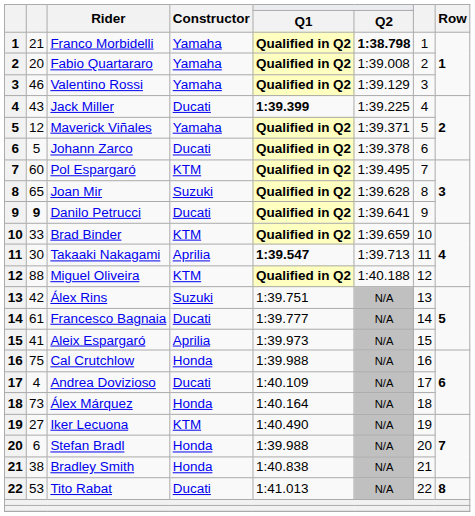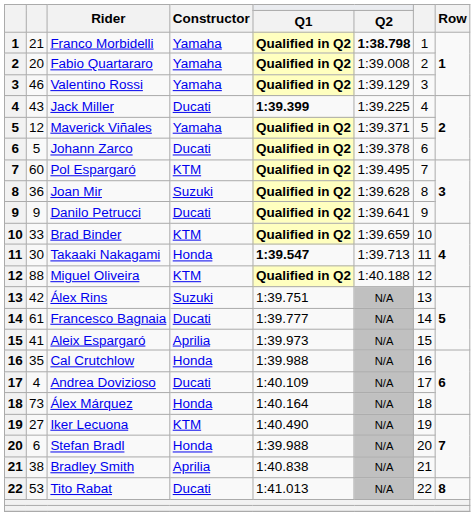 <table class="wikitable sortable" style="font-size: 85%;">
 <tr>
 <th rowspan="2"></th>
 <th rowspan="2"></th>
 <th rowspan="2">Rider</th>
 <th rowspan="2">Constructor</th>
 <th colspan="2" style="background:#eaecf0; text-align:center;"></th>
 <th rowspan="2"></th>
 <th rowspan="2">Row</th>
 </tr>
 <tr>
 <th scope="col">Q1</th>
 <th scope="col">Q2</th>
 </tr>
 <tr>
 <th scope="row">1</th>
 <td align="center">21</td>
 <td> <a href='#'>Franco Morbidelli</a></td>
 <td><a href='#'>Yamaha</a></td>
 <td style="background:#ffffbf;"><strong>Qualified in Q2</strong></td>
 <td><strong>1:38.798</strong></td>
 <td align="center">1</td>
 <td rowspan="3"><strong>1</strong></td>
 </tr>
 <tr>
 <th scope="row">2</th>
 <td align="center">20</td>
 <td> <a href='#'>Fabio Quartararo</a></td>
 <td><a href='#'>Yamaha</a></td>
 <td style="background:#ffffbf;"><strong>Qualified in Q2</strong></td>
 <td>1:39.008</td>
 <td align="center">2</td>
 </tr>
 <tr>
 <th scope="row">3</th>
 <td align="center">46</td>
 <td> <a href='#'>Valentino Rossi</a></td>
 <td><a href='#'>Yamaha</a></td>
 <td style="background:#ffffbf;"><strong>Qualified in Q2</strong></td>
 <td>1:39.129</td>
 <td align="center">3</td>
 </tr>
 <tr>
 <th scope="row">4</th>
 <td align="center">43</td>
 <td> <a href='#'>Jack Miller</a></td>
 <td><a href='#'>Ducati</a></td>
 <td><strong>1:39.399</strong></td>
 <td>1:39.225</td>
 <td align="center">4</td>
 <td rowspan="3"><strong>2</strong></td>
 </tr>
 <tr>
 <th scope="row">5</th>
 <td align="center">12</td>
 <td> <a href='#'>Maverick Viñales</a></td>
 <td><a href='#'>Yamaha</a></td>
 <td style="background:#ffffbf;"><strong>Qualified in Q2</strong></td>
 <td>1:39.371</td>
 <td align="center">5</td>
 </tr>
 <tr>
 <th scope="row">6</th>
 <td align="center">5</td>
 <td> <a href='#'>Johann Zarco</a></td>
 <td><a href='#'>Ducati</a></td>
 <td style="background:#ffffbf;"><strong>Qualified in Q2</strong></td>
 <td>1:39.378</td>
 <td align="center">6</td>
 </tr>
 <tr>
 <th scope="row">7</th>
 <td align="center">60</td>
 <td> <a href='#'>Pol Espargaró</a></td>
 <td><a href='#'>KTM</a></td>
 <td style="background:#ffffbf;"><strong>Qualified in Q2</strong></td>
 <td>1:39.495</td>
 <td align="center">7</td>
 <td rowspan="3"><strong>3</strong></td>
 </tr>
 <tr>
 <th scope="row">8</th>
-<td align="center">65</td>
+<td align="center">36</td>
 <td> <a href='#'>Joan Mir</a></td>
 <td><a href='#'>Suzuki</a></td>
 <td style="background:#ffffbf;"><strong>Qualified in Q2</strong></td>
 <td>1:39.628</td>
 <td align="center">8</td>
 </tr>
 <tr>
 <th scope="row">9</th>
-<td align="center"><strong>9</strong></td>
+<td align="center">9</td>
 <td> <a href='#'>Danilo Petrucci</a></td>
 <td><a href='#'>Ducati</a></td>
 <td style="background:#ffffbf;"><strong>Qualified in Q2</strong></td>
 <td>1:39.641</td>
 <td align="center">9</td>
 </tr>
 <tr>
 <th scope="row">10</th>
 <td align="center">33</td>
 <td> <a href='#'>Brad Binder</a></td>
 <td><a href='#'>KTM</a></td>
 <td style="background:#ffffbf;"><strong>Qualified in Q2</strong></td>
 <td>1:39.659</td>
 <td align="center">10</td>
 <td rowspan="3"><strong>4</strong></td>
 </tr>
 <tr>
 <th scope="row">11</th>
 <td align="center">30</td>
 <td> <a href='#'>Takaaki Nakagami</a></td>
-<td><a href='#'>Aprilia</a></td>
+<td><a href='#'>Honda</a></td>
 <td><strong>1:39.547</strong></td>
 <td>1:39.713</td>
 <td align="center">11</td>
 </tr>
 <tr>
 <th scope="row">12</th>
 <td align="center">88</td>
 <td> <a href='#'>Miguel Oliveira</a></td>
 <td><a href='#'>KTM</a></td>
 <td style="background:#ffffbf;"><strong>Qualified in Q2</strong></td>
 <td>1:40.188</td>
 <td align="center">12</td>
 </tr>
 <tr>
 <th scope="row">13</th>
 <td align="center">42</td>
 <td> <a href='#'>Álex Rins</a></td>
 <td><a href='#'>Suzuki</a></td>
 <td>1:39.751</td>
 <td style="background: silver" align="center" data-sort-value="13"><small>N/A</small></td>
 <td align="center">13</td>
 <td rowspan="3"><strong>5</strong></td>
 </tr>
 <tr>
 <th scope="row">14</th>
 <td align="center">61</td>
 <td> <a href='#'>Francesco Bagnaia</a></td>
 <td><a href='#'>Ducati</a></td>
 <td>1:39.777</td>
 <td style="background: silver" align="center" data-sort-value="13"><small>N/A</small></td>
 <td align="center">14</td>
 </tr>
 <tr>
 <th scope="row">15</th>
 <td align="center">41</td>
 <td> <a href='#'>Aleix Espargaró</a></td>
 <td><a href='#'>Aprilia</a></td>
 <td>1:39.973</td>
 <td style="background: silver" align="center" data-sort-value="13"><small>N/A</small></td>
 <td align="center">15</td>
 </tr>
 <tr>
 <th scope="row">16</th>
-<td align="center">75</td>
+<td align="center">35</td>
 <td> <a href='#'>Cal Crutchlow</a></td>
 <td><a href='#'>Honda</a></td>
 <td>1:39.988</td>
 <td style="background: silver" align="center" data-sort-value="13"><small>N/A</small></td>
 <td align="center">16</td>
 <td rowspan="3"><strong>6</strong></td>
 </tr>
 <tr>
 <th scope="row">17</th>
 <td align="center">4</td>
 <td> <a href='#'>Andrea Dovizioso</a></td>
 <td><a href='#'>Ducati</a></td>
 <td>1:40.109</td>
 <td style="background: silver" align="center" data-sort-value="13"><small>N/A</small></td>
 <td align="center">17</td>
 </tr>
 <tr>
 <th scope="row">18</th>
 <td align="center">73</td>
 <td> <a href='#'>Álex Márquez</a></td>
 <td><a href='#'>Honda</a></td>
 <td>1:40.164</td>
 <td style="background: silver" align="center" data-sort-value="13"><small>N/A</small></td>
 <td align="center">18</td>
 </tr>
 <tr>
 <th scope="row">19</th>
 <td align="center">27</td>
 <td> <a href='#'>Iker Lecuona</a></td>
 <td><a href='#'>KTM</a></td>
 <td>1:40.490</td>
 <td style="background: silver" align="center" data-sort-value="13"><small>N/A</small></td>
 <td align="center">19</td>
 <td rowspan="3"><strong>7</strong></td>
 </tr>
 <tr>
 <th scope="row">20</th>
 <td align="center">6</td>
 <td> <a href='#'>Stefan Bradl</a></td>
 <td><a href='#'>Honda</a></td>
 <td>1:39.988</td>
 <td style="background: silver" align="center" data-sort-value="13"><small>N/A</small></td>
 <td align="center">20</td>
 </tr>
 <tr>
 <th scope="row">21</th>
 <td align="center">38</td>
 <td> <a href='#'>Bradley Smith</a></td>
-<td><a href='#'>Honda</a></td>
+<td><a href='#'>Aprilia</a></td>
 <td>1:40.838</td>
 <td style="background: silver" align="center" data-sort-value="13"><small>N/A</small></td>
 <td align="center">21</td>
 </tr>
 <tr>
 <th scope="row">22</th>
 <td align="center">53</td>
 <td> <a href='#'>Tito Rabat</a></td>
 <td><a href='#'>Ducati</a></td>
 <td>1:41.013</td>
 <td style="background: silver" align="center" data-sort-value="13"><small>N/A</small></td>
 <td align="center">22</td>
 <td><strong>8</strong></td>
 </tr>
 <tr>
 <th colspan=9></th>
 </tr>
 <tr>
 <th colspan=9></th>
 </tr>
 <tr>
 </tr>
 </table>
